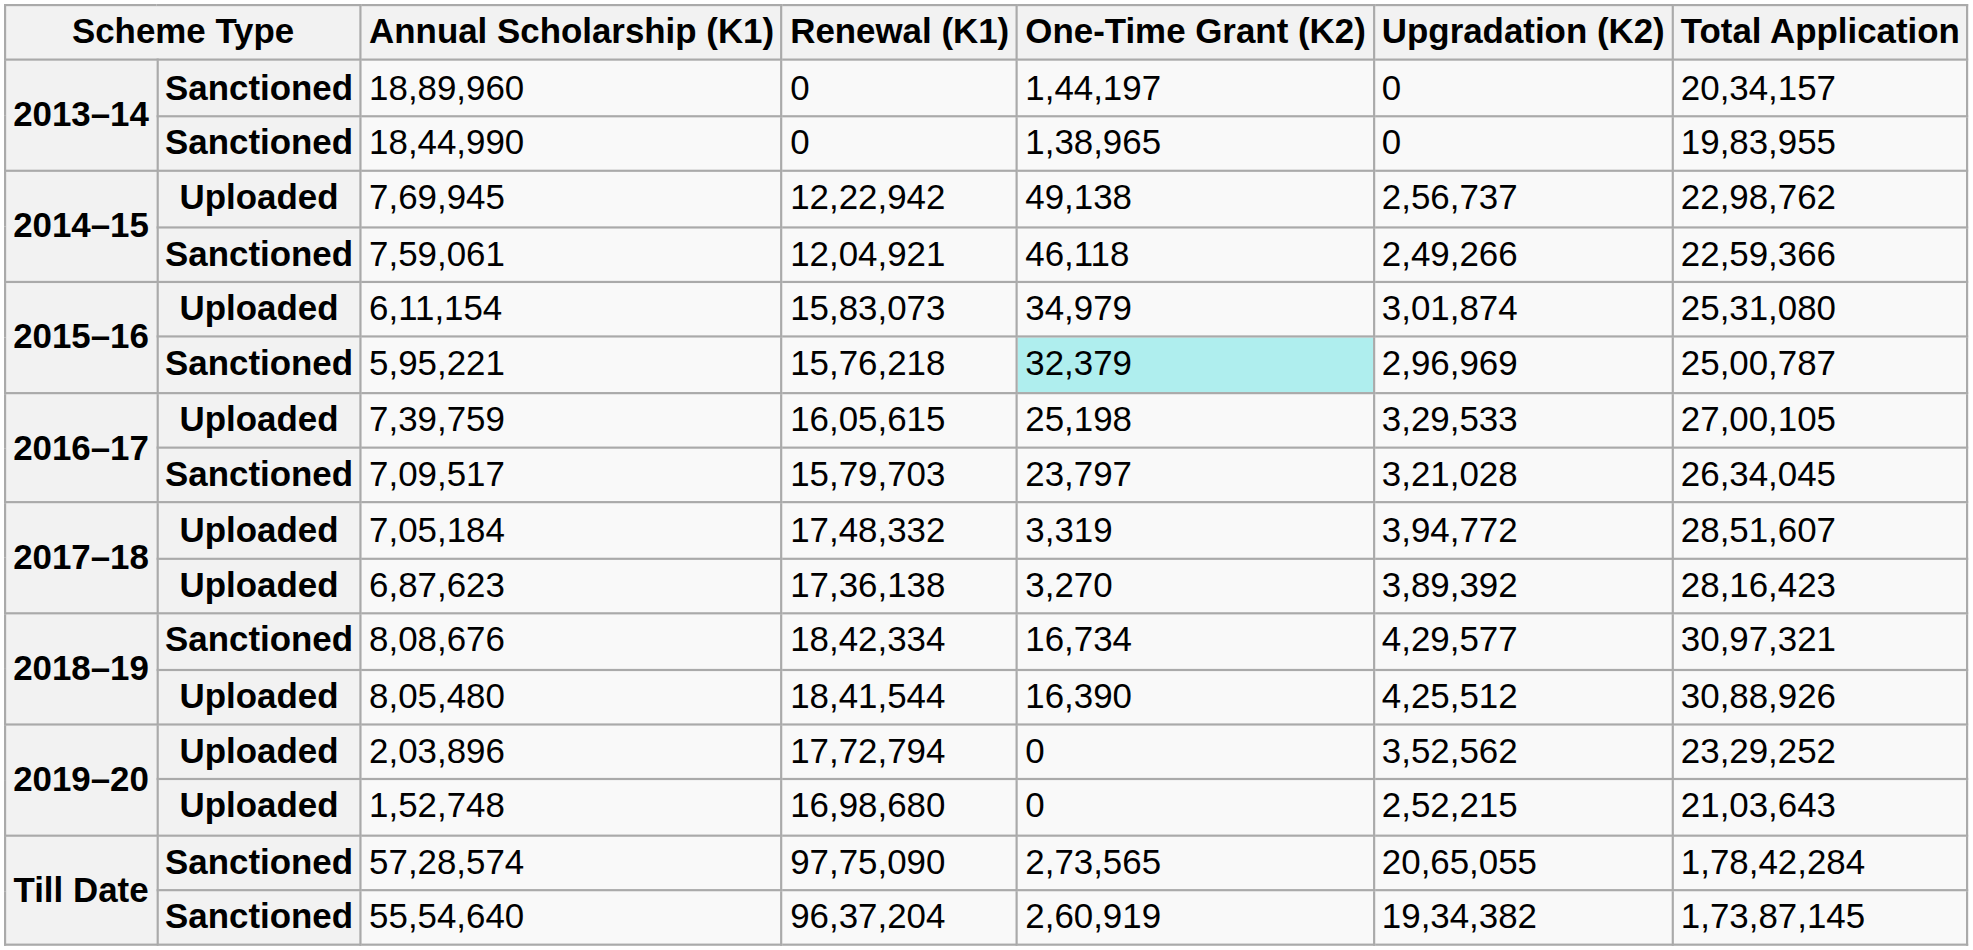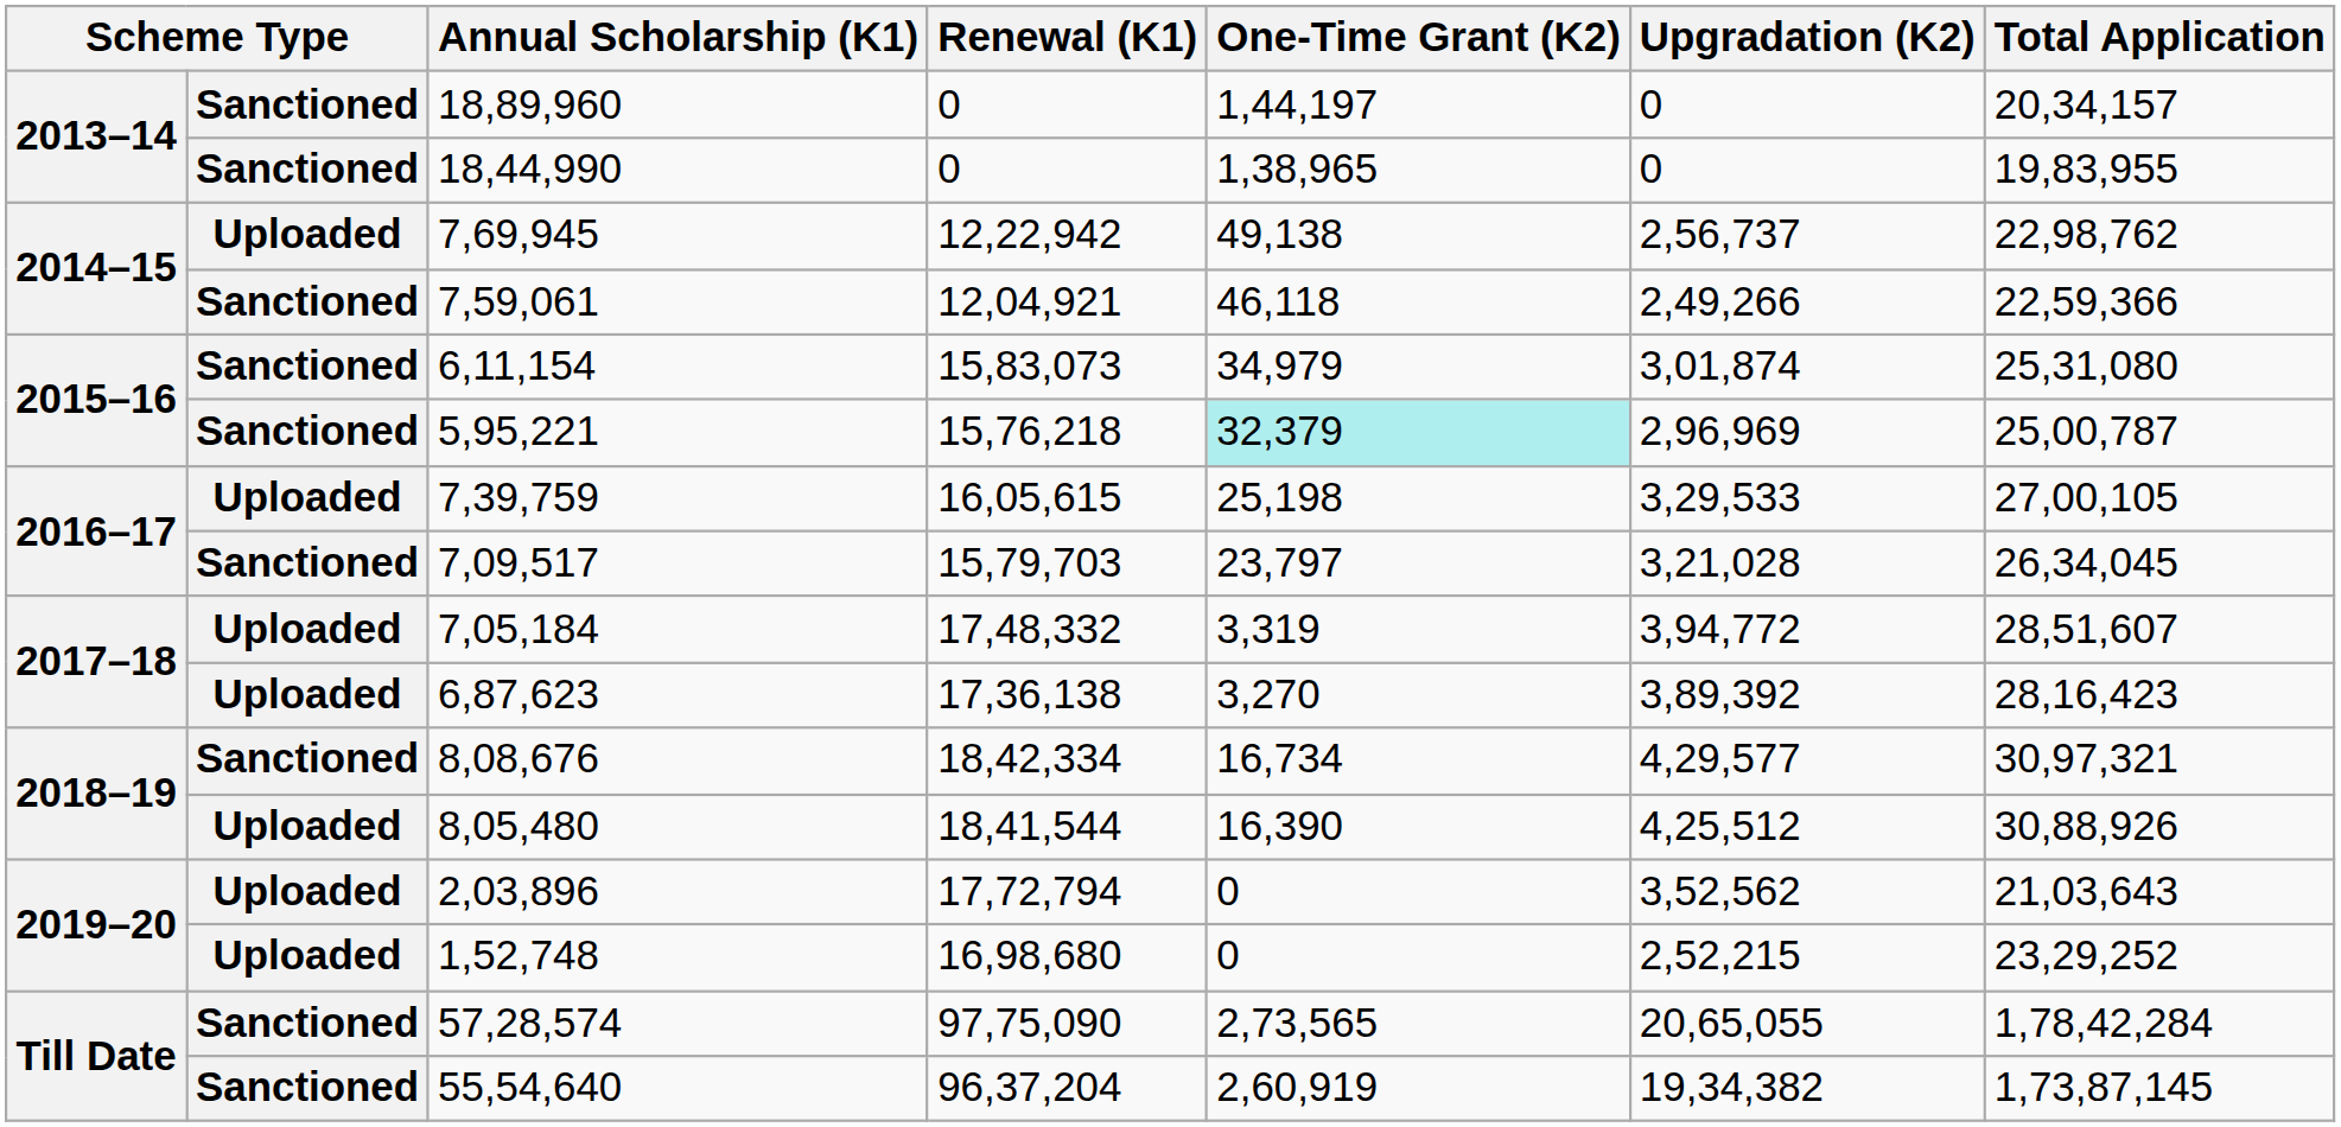 <table class="wikitable">
 <tr>
 <th colspan="2">Scheme Type</th>
 <th>Annual Scholarship (K1)</th>
 <th>Renewal (K1)</th>
 <th>One-Time Grant (K2)</th>
 <th>Upgradation (K2)</th>
 <th>Total Application</th>
 </tr>
 <tr>
 <th rowspan="2">2013–14</th>
 <th>Sanctioned</th>
 <td>18,89,960</td>
 <td>0</td>
 <td>1,44,197</td>
 <td>0</td>
 <td>20,34,157</td>
 </tr>
 <tr>
 <th>Sanctioned</th>
 <td>18,44,990</td>
 <td>0</td>
 <td>1,38,965</td>
 <td>0</td>
 <td>19,83,955</td>
 </tr>
 <tr>
 <th rowspan="2">2014–15</th>
 <th>Uploaded</th>
 <td>7,69,945</td>
 <td>12,22,942</td>
 <td>49,138</td>
 <td>2,56,737</td>
 <td>22,98,762</td>
 </tr>
 <tr>
 <th>Sanctioned</th>
 <td>7,59,061</td>
 <td>12,04,921</td>
 <td>46,118</td>
 <td>2,49,266</td>
 <td>22,59,366</td>
 </tr>
 <tr>
 <th rowspan="2">2015–16</th>
-<th>Uploaded</th>
+<th>Sanctioned</th>
 <td>6,11,154</td>
 <td>15,83,073</td>
 <td>34,979</td>
 <td>3,01,874</td>
 <td>25,31,080</td>
 </tr>
 <tr>
 <th>Sanctioned</th>
 <td>5,95,221</td>
 <td>15,76,218</td>
 <td style="background: paleturquoise;">32,379</td>
 <td>2,96,969</td>
 <td>25,00,787</td>
 </tr>
 <tr>
 <th rowspan="2">2016–17</th>
 <th>Uploaded</th>
 <td>7,39,759</td>
 <td>16,05,615</td>
 <td>25,198</td>
 <td>3,29,533</td>
 <td>27,00,105</td>
 </tr>
 <tr>
 <th>Sanctioned</th>
 <td>7,09,517</td>
 <td>15,79,703</td>
 <td>23,797</td>
 <td>3,21,028</td>
 <td>26,34,045</td>
 </tr>
 <tr>
 <th rowspan="2">2017–18</th>
 <th>Uploaded</th>
 <td>7,05,184</td>
 <td>17,48,332</td>
 <td>3,319</td>
 <td>3,94,772</td>
 <td>28,51,607</td>
 </tr>
 <tr>
 <th>Uploaded</th>
 <td>6,87,623</td>
 <td>17,36,138</td>
 <td>3,270</td>
 <td>3,89,392</td>
 <td>28,16,423</td>
 </tr>
 <tr>
 <th rowspan="2">2018–19</th>
 <th>Sanctioned</th>
 <td>8,08,676</td>
 <td>18,42,334</td>
 <td>16,734</td>
 <td>4,29,577</td>
 <td>30,97,321</td>
 </tr>
 <tr>
 <th>Uploaded</th>
 <td>8,05,480</td>
 <td>18,41,544</td>
 <td>16,390</td>
 <td>4,25,512</td>
 <td>30,88,926</td>
 </tr>
 <tr>
 <th rowspan="2">2019–20</th>
 <th>Uploaded</th>
 <td>2,03,896</td>
 <td>17,72,794</td>
 <td>0</td>
 <td>3,52,562</td>
-<td>23,29,252</td>
+<td>21,03,643</td>
 </tr>
 <tr>
 <th>Uploaded</th>
 <td>1,52,748</td>
 <td>16,98,680</td>
 <td>0</td>
 <td>2,52,215</td>
-<td>21,03,643</td>
+<td>23,29,252</td>
 </tr>
 <tr>
 <th rowspan="2">Till Date</th>
 <th>Sanctioned</th>
 <td>57,28,574</td>
 <td>97,75,090</td>
 <td>2,73,565</td>
 <td>20,65,055</td>
 <td>1,78,42,284</td>
 </tr>
 <tr>
 <th>Sanctioned</th>
 <td>55,54,640</td>
 <td>96,37,204</td>
 <td>2,60,919</td>
 <td>19,34,382</td>
 <td>1,73,87,145</td>
 </tr>
 </table>
